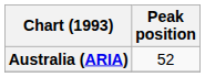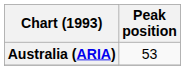 <table class="wikitable sortable plainrowheaders">
 <tr>
 <th>Chart (1993)</th>
 <th>Peak<br>position</th>
 </tr>
 <tr>
 <th scope="row">Australia (<a href='#'>ARIA</a>)</th>
-<td align="center">52</td>
+<td align="center">53</td>
 </tr>
 <tr>
 </tr>
 <tr>
 </tr>
 <tr>
 </tr>
 </table>
